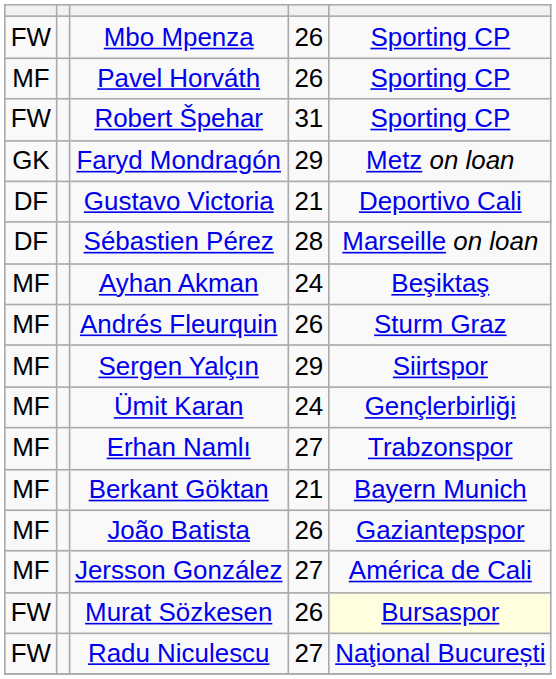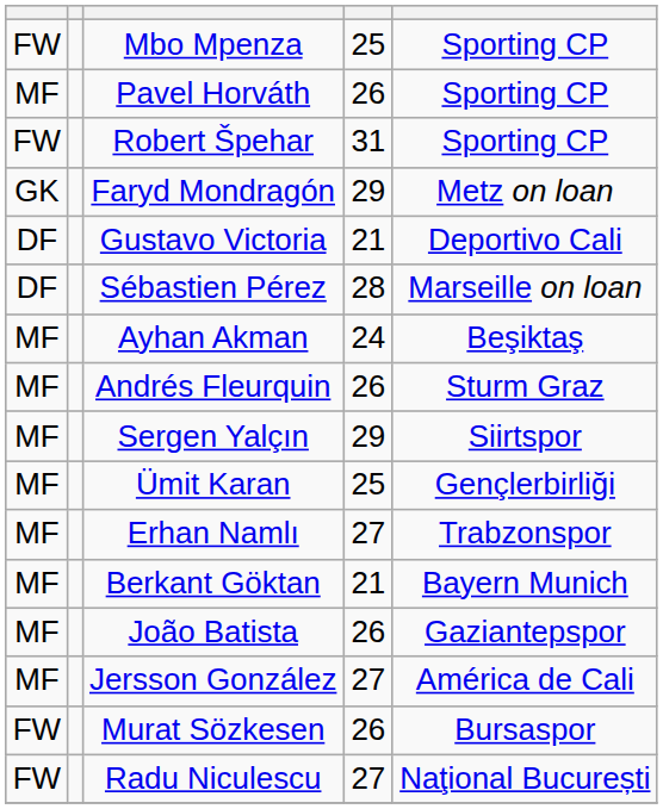 <table class="wikitable sortable" style="text-align: center">
 <tr>
 <th></th>
 <th></th>
 <th></th>
 <th></th>
 <th></th>
 </tr>
 <tr>
 <td>FW</td>
 <td></td>
 <td><a href='#'>Mbo Mpenza</a></td>
-<td>26</td>
+<td>25</td>
 <td><a href='#'>Sporting CP</a></td>
 </tr>
 <tr>
 <td>MF</td>
 <td></td>
 <td><a href='#'>Pavel Horváth</a></td>
 <td>26</td>
 <td><a href='#'>Sporting CP</a></td>
 </tr>
 <tr>
 <td>FW</td>
 <td></td>
 <td><a href='#'>Robert Špehar</a></td>
 <td>31</td>
 <td><a href='#'>Sporting CP</a></td>
 </tr>
 <tr>
 <td>GK</td>
 <td></td>
 <td><a href='#'>Faryd Mondragón</a></td>
 <td>29</td>
 <td><a href='#'>Metz</a> <em>on loan</em></td>
 </tr>
 <tr>
 <td>DF</td>
 <td></td>
 <td><a href='#'>Gustavo Victoria</a></td>
 <td>21</td>
 <td><a href='#'>Deportivo Cali</a></td>
 </tr>
 <tr>
 <td>DF</td>
 <td></td>
 <td><a href='#'>Sébastien Pérez</a></td>
 <td>28</td>
 <td><a href='#'>Marseille</a> <em>on loan</em></td>
 </tr>
 <tr>
 <td>MF</td>
 <td></td>
 <td><a href='#'>Ayhan Akman</a></td>
 <td>24</td>
 <td><a href='#'>Beşiktaş</a></td>
 </tr>
 <tr>
 <td>MF</td>
 <td></td>
 <td><a href='#'>Andrés Fleurquin</a></td>
 <td>26</td>
 <td><a href='#'>Sturm Graz</a></td>
 </tr>
 <tr>
 <td>MF</td>
 <td></td>
 <td><a href='#'>Sergen Yalçın</a></td>
 <td>29</td>
 <td><a href='#'>Siirtspor</a></td>
 </tr>
 <tr>
 <td>MF</td>
 <td></td>
 <td><a href='#'>Ümit Karan</a></td>
-<td>24</td>
+<td>25</td>
 <td><a href='#'>Gençlerbirliği</a></td>
 </tr>
 <tr>
 <td>MF</td>
 <td></td>
 <td><a href='#'>Erhan Namlı</a></td>
 <td>27</td>
 <td><a href='#'>Trabzonspor</a></td>
 </tr>
 <tr>
 <td>MF</td>
 <td></td>
 <td><a href='#'>Berkant Göktan</a></td>
 <td>21</td>
 <td><a href='#'>Bayern Munich</a></td>
 </tr>
 <tr>
 <td>MF</td>
 <td></td>
 <td><a href='#'>João Batista</a></td>
 <td>26</td>
 <td><a href='#'>Gaziantepspor</a></td>
 </tr>
 <tr>
 <td>MF</td>
 <td></td>
 <td><a href='#'>Jersson González</a></td>
 <td>27</td>
 <td><a href='#'>América de Cali</a></td>
 </tr>
 <tr>
 <td>FW</td>
 <td></td>
 <td><a href='#'>Murat Sözkesen</a></td>
 <td>26</td>
-<td style="background: lightyellow;"><a href='#'>Bursaspor</a></td>
+<td><a href='#'>Bursaspor</a></td>
 </tr>
 <tr>
 <td>FW</td>
 <td></td>
 <td><a href='#'>Radu Niculescu</a></td>
 <td>27</td>
 <td><a href='#'>Naţional București</a></td>
 </tr>
 <tr>
 </tr>
 </table>
